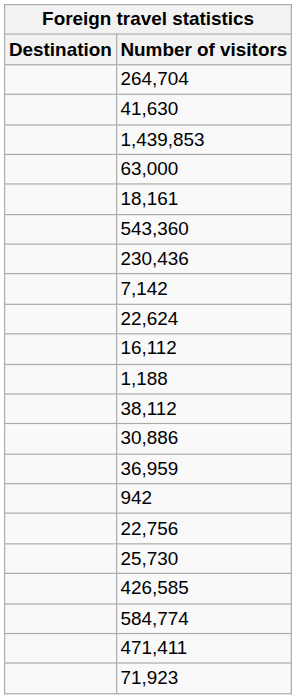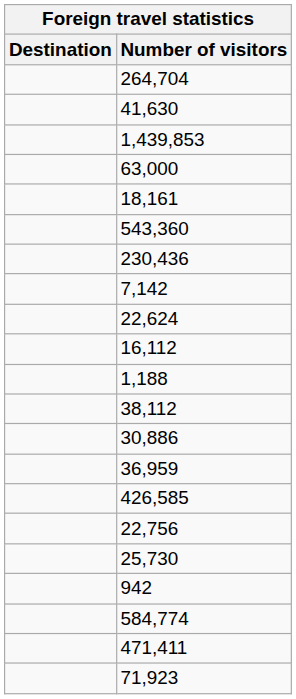 <table class="wikitable sortable">
 <tr>
 <th colspan="2">Foreign travel statistics</th>
 </tr>
 <tr>
 <th>Destination</th>
 <th>Number of visitors</th>
 </tr>
 <tr>
 <td></td>
 <td>264,704</td>
 </tr>
 <tr>
 <td></td>
 <td>41,630</td>
 </tr>
 <tr>
 <td></td>
 <td>1,439,853</td>
 </tr>
 <tr>
 <td></td>
 <td>63,000</td>
 </tr>
 <tr>
 <td></td>
 <td>18,161</td>
 </tr>
 <tr>
 <td></td>
 <td>543,360</td>
 </tr>
 <tr>
 <td></td>
 <td>230,436</td>
 </tr>
 <tr>
 <td></td>
 <td>7,142</td>
 </tr>
 <tr>
 <td></td>
 <td>22,624</td>
 </tr>
 <tr>
 <td></td>
 <td>16,112</td>
 </tr>
 <tr>
 <td></td>
 <td>1,188</td>
 </tr>
 <tr>
 <td></td>
 <td>38,112</td>
 </tr>
 <tr>
 <td></td>
 <td>30,886</td>
 </tr>
 <tr>
 <td></td>
 <td>36,959</td>
 </tr>
 <tr>
 <td></td>
-<td>942</td>
+<td>426,585</td>
 </tr>
 <tr>
 <td></td>
 <td>22,756</td>
 </tr>
 <tr>
 <td></td>
 <td>25,730</td>
 </tr>
 <tr>
 <td></td>
-<td>426,585</td>
+<td>942</td>
 </tr>
 <tr>
 <td></td>
 <td>584,774</td>
 </tr>
 <tr>
 <td></td>
 <td>471,411</td>
 </tr>
 <tr>
 <td></td>
 <td>71,923</td>
 </tr>
 </table>
